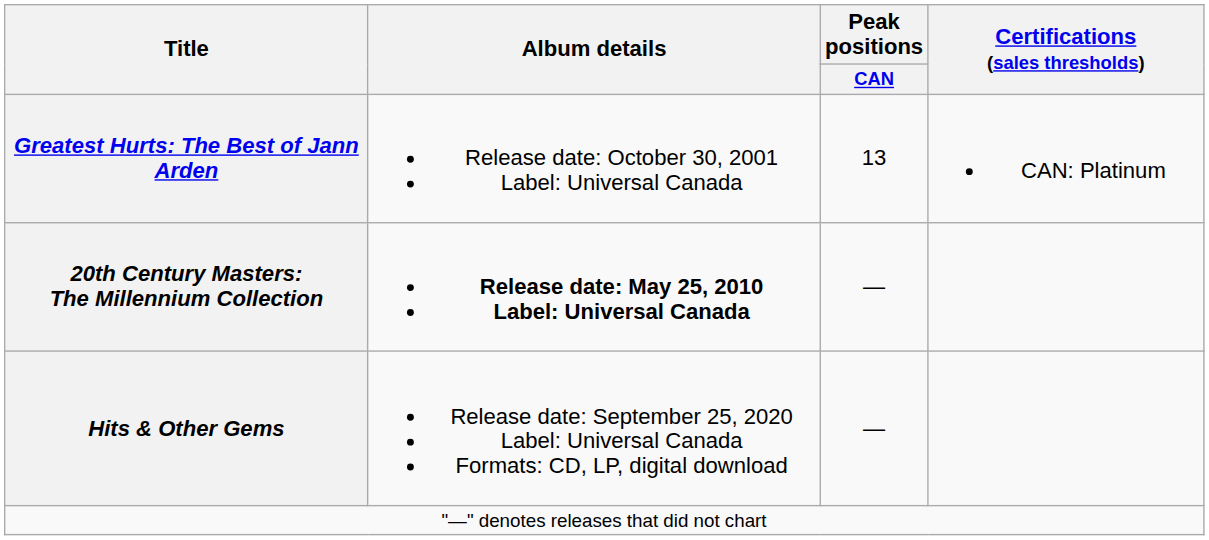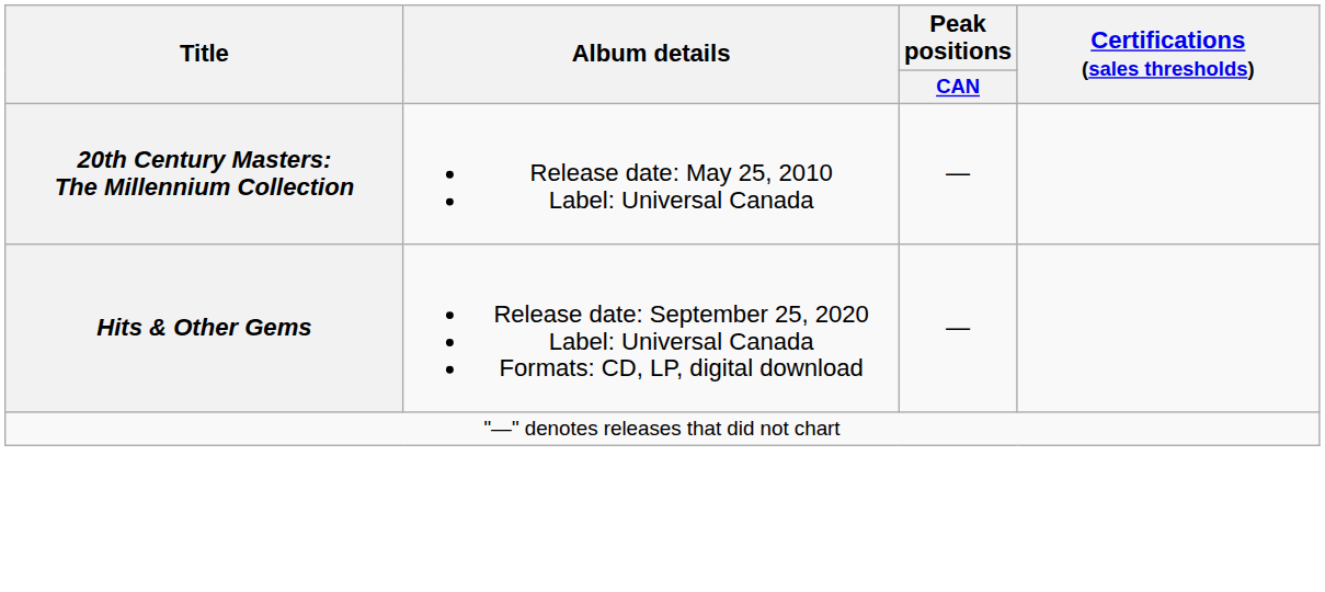 <table class="wikitable plainrowheaders" style="text-align:center;">
 <tr>
 <th scope="col" rowspan="2" style="width:16em;">Title</th>
 <th scope="col" rowspan="2" style="width:20em;">Album details</th>
 <th scope="col">Peak positions</th>
 <th scope="col" rowspan="2" style="width:12em;"><a href='#'>Certifications</a><br><small>(<a href='#'>sales thresholds</a>)</small></th>
 </tr>
 <tr style="font-size:smaller;">
 <th scope="col" width="65"><a href='#'>CAN</a><br></th>
 </tr>
 <tr>
-<th scope="row"><em><a href='#'>Greatest Hurts: The Best of Jann Arden</a></em></th>
-<td><br><ul><li>Release date: October 30, 2001</li><li>Label: Universal Canada</li></ul></td>
-<td>13</td>
-<td><br><ul><li>CAN: Platinum</li></ul></td>
-</tr>
-<tr>
 <th scope="row"><em>20th Century Masters:<br>The Millennium Collection</em></th>
-<td><strong><br><ul><li>Release date: May 25, 2010</li><li>Label: Universal Canada</li></ul></strong></td>
+<td><br><ul><li>Release date: May 25, 2010</li><li>Label: Universal Canada</li></ul></td>
 <td>—</td>
 <td></td>
 </tr>
 <tr>
 <th scope="row"><em>Hits & Other Gems</em></th>
 <td><br><ul><li>Release date: September 25, 2020</li><li>Label: Universal Canada</li><li>Formats: CD, LP, digital download</li></ul></td>
 <td>—</td>
 <td></td>
 </tr>
 <tr>
 <td colspan="4" style="font-size:85%">"—" denotes releases that did not chart</td>
 </tr>
 </table>
